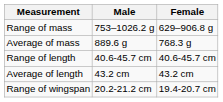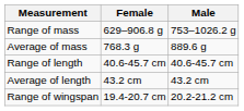 <table class="wikitable">
 <tr>
 <th>Measurement</th>
+<th>Female</th>
 <th>Male</th>
-<th>Female</th>
 </tr>
 <tr>
 <td>Range of mass</td>
+<td>629–906.8 g</td>
 <td>753–1026.2 g</td>
-<td>629–906.8 g</td>
 </tr>
 <tr>
 <td>Average of mass</td>
+<td>768.3 g</td>
 <td>889.6 g</td>
-<td>768.3 g</td>
 </tr>
 <tr>
 <td>Range of length</td>
 <td>40.6-45.7 cm</td>
 <td>40.6-45.7 cm</td>
 </tr>
 <tr>
 <td>Average of length</td>
 <td>43.2 cm</td>
 <td>43.2 cm</td>
 </tr>
 <tr>
 <td>Range of wingspan</td>
+<td>19.4-20.7 cm</td>
 <td>20.2-21.2 cm</td>
-<td>19.4-20.7 cm</td>
 </tr>
 </table>
